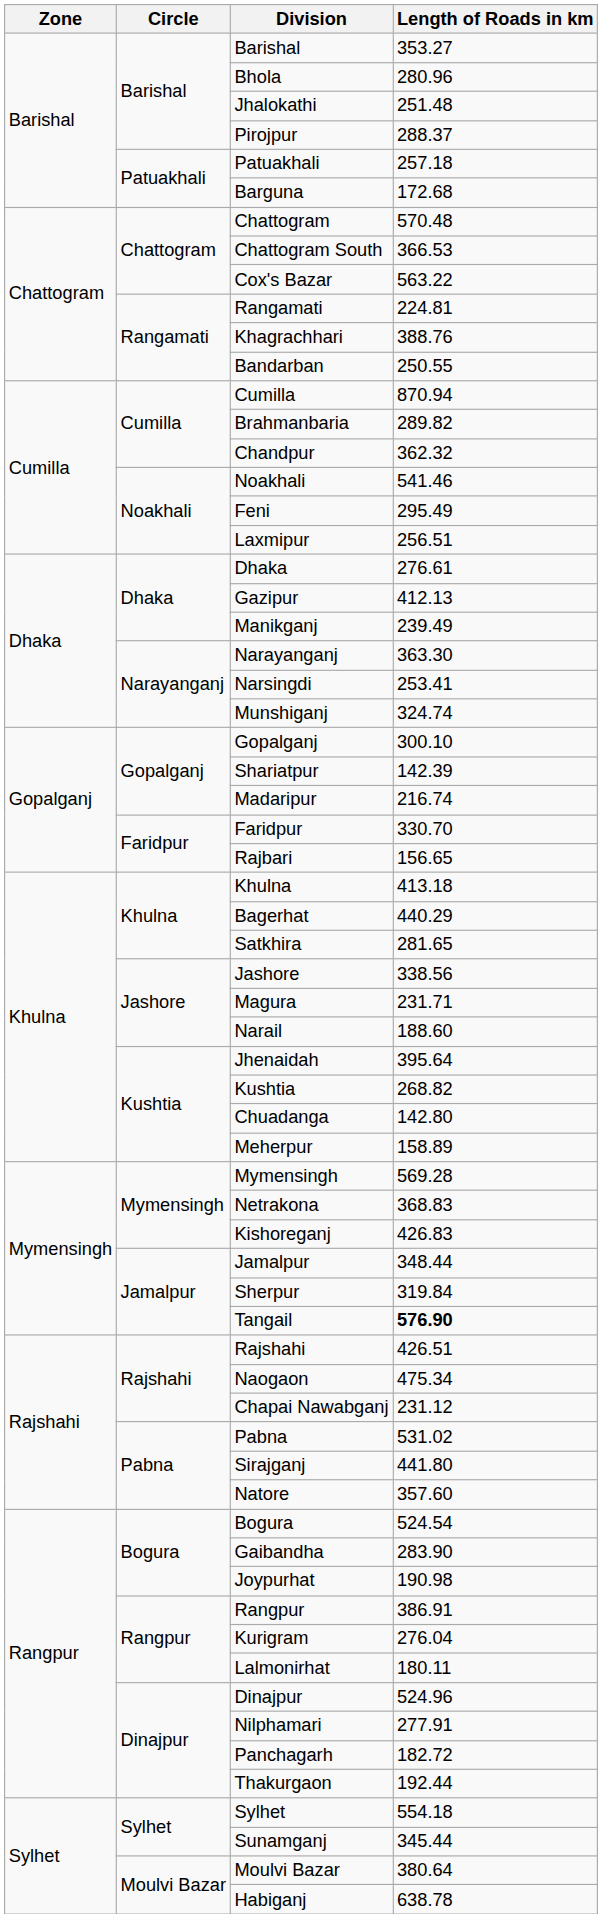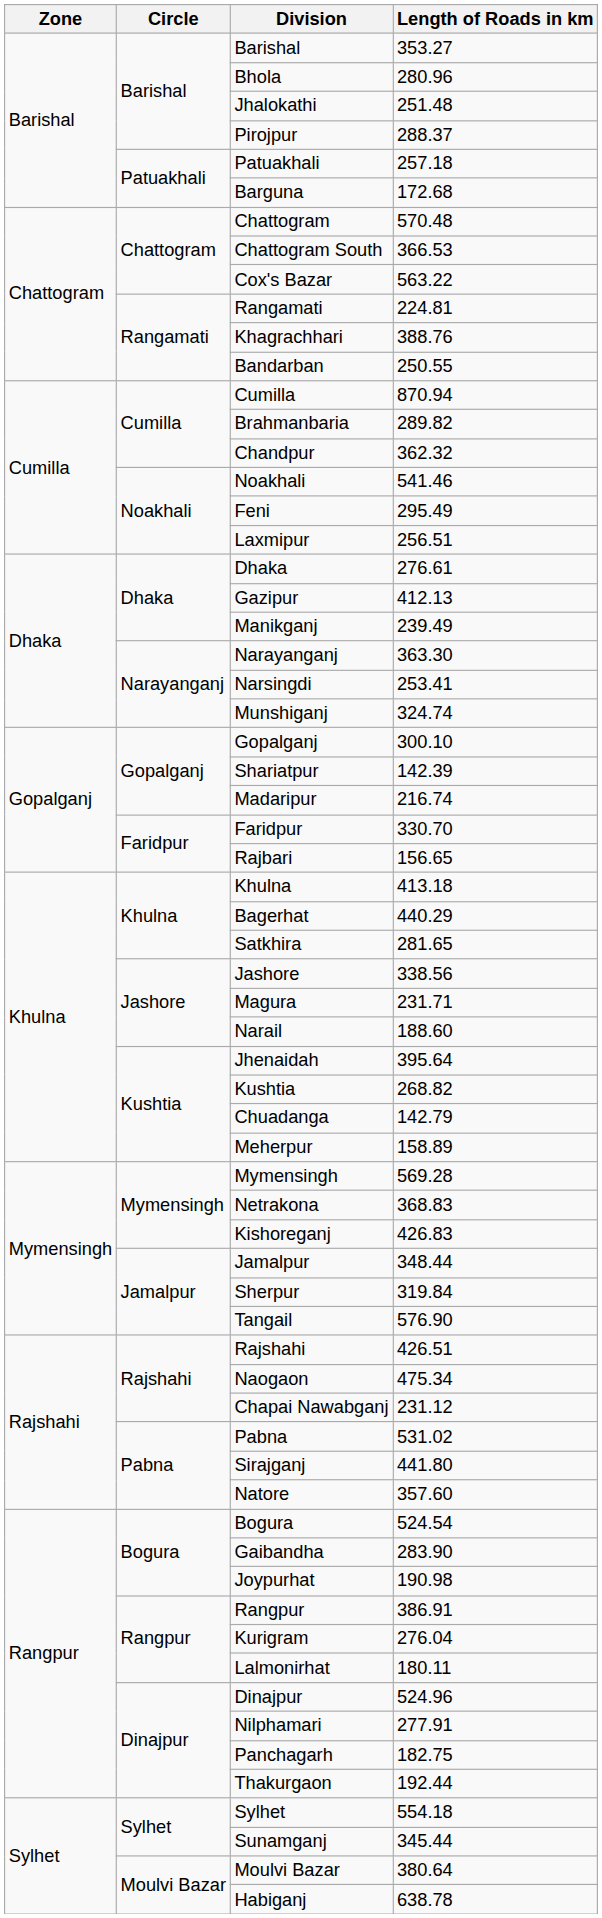 <table class="wikitable">
 <tr>
 <th>Zone</th>
 <th>Circle</th>
 <th>Division</th>
 <th>Length of Roads in km</th>
 </tr>
 <tr>
 <td rowspan="6">Barishal</td>
 <td rowspan="4">Barishal</td>
 <td>Barishal</td>
 <td>353.27</td>
 </tr>
 <tr>
 <td>Bhola</td>
 <td>280.96</td>
 </tr>
 <tr>
 <td>Jhalokathi</td>
 <td>251.48</td>
 </tr>
 <tr>
 <td>Pirojpur</td>
 <td>288.37</td>
 </tr>
 <tr>
 <td rowspan="2">Patuakhali</td>
 <td>Patuakhali</td>
 <td>257.18</td>
 </tr>
 <tr>
 <td>Barguna</td>
 <td>172.68</td>
 </tr>
 <tr>
 <td rowspan="6">Chattogram</td>
 <td rowspan="3">Chattogram</td>
 <td>Chattogram</td>
 <td>570.48</td>
 </tr>
 <tr>
 <td>Chattogram South</td>
 <td>366.53</td>
 </tr>
 <tr>
 <td>Cox's Bazar</td>
 <td>563.22</td>
 </tr>
 <tr>
 <td rowspan="3">Rangamati</td>
 <td>Rangamati</td>
 <td>224.81</td>
 </tr>
 <tr>
 <td>Khagrachhari</td>
 <td>388.76</td>
 </tr>
 <tr>
 <td>Bandarban</td>
 <td>250.55</td>
 </tr>
 <tr>
 <td rowspan="6">Cumilla</td>
 <td rowspan="3">Cumilla</td>
 <td>Cumilla</td>
 <td>870.94</td>
 </tr>
 <tr>
 <td>Brahmanbaria</td>
 <td>289.82</td>
 </tr>
 <tr>
 <td>Chandpur</td>
 <td>362.32</td>
 </tr>
 <tr>
 <td rowspan="3">Noakhali</td>
 <td>Noakhali</td>
 <td>541.46</td>
 </tr>
 <tr>
 <td>Feni</td>
 <td>295.49</td>
 </tr>
 <tr>
 <td>Laxmipur</td>
 <td>256.51</td>
 </tr>
 <tr>
 <td rowspan="6">Dhaka</td>
 <td rowspan="3">Dhaka</td>
 <td>Dhaka</td>
 <td>276.61</td>
 </tr>
 <tr>
 <td>Gazipur</td>
 <td>412.13</td>
 </tr>
 <tr>
 <td>Manikganj</td>
 <td>239.49</td>
 </tr>
 <tr>
 <td rowspan="3">Narayanganj</td>
 <td>Narayanganj</td>
 <td>363.30</td>
 </tr>
 <tr>
 <td>Narsingdi</td>
 <td>253.41</td>
 </tr>
 <tr>
 <td>Munshiganj</td>
 <td>324.74</td>
 </tr>
 <tr>
 <td rowspan="5">Gopalganj</td>
 <td rowspan="3">Gopalganj</td>
 <td>Gopalganj</td>
 <td>300.10</td>
 </tr>
 <tr>
 <td>Shariatpur</td>
 <td>142.39</td>
 </tr>
 <tr>
 <td>Madaripur</td>
 <td>216.74</td>
 </tr>
 <tr>
 <td rowspan="2">Faridpur</td>
 <td>Faridpur</td>
 <td>330.70</td>
 </tr>
 <tr>
 <td>Rajbari</td>
 <td>156.65</td>
 </tr>
 <tr>
 <td rowspan="10">Khulna</td>
 <td rowspan="3">Khulna</td>
 <td>Khulna</td>
 <td>413.18</td>
 </tr>
 <tr>
 <td>Bagerhat</td>
 <td>440.29</td>
 </tr>
 <tr>
 <td>Satkhira</td>
 <td>281.65</td>
 </tr>
 <tr>
 <td rowspan="3">Jashore</td>
 <td>Jashore</td>
 <td>338.56</td>
 </tr>
 <tr>
 <td>Magura</td>
 <td>231.71</td>
 </tr>
 <tr>
 <td>Narail</td>
 <td>188.60</td>
 </tr>
 <tr>
 <td rowspan="4">Kushtia</td>
 <td>Jhenaidah</td>
 <td>395.64</td>
 </tr>
 <tr>
 <td>Kushtia</td>
 <td>268.82</td>
 </tr>
 <tr>
 <td>Chuadanga</td>
-<td>142.80</td>
+<td>142.79</td>
 </tr>
 <tr>
 <td>Meherpur</td>
 <td>158.89</td>
 </tr>
 <tr>
 <td rowspan="6">Mymensingh</td>
 <td rowspan="3">Mymensingh</td>
 <td>Mymensingh</td>
 <td>569.28</td>
 </tr>
 <tr>
 <td>Netrakona</td>
 <td>368.83</td>
 </tr>
 <tr>
 <td>Kishoreganj</td>
 <td>426.83</td>
 </tr>
 <tr>
 <td rowspan="3">Jamalpur</td>
 <td>Jamalpur</td>
 <td>348.44</td>
 </tr>
 <tr>
 <td>Sherpur</td>
 <td>319.84</td>
 </tr>
 <tr>
 <td>Tangail</td>
-<td><strong>576.90</strong></td>
+<td>576.90</td>
 </tr>
 <tr>
 <td rowspan="6">Rajshahi</td>
 <td rowspan="3">Rajshahi</td>
 <td>Rajshahi</td>
 <td>426.51</td>
 </tr>
 <tr>
 <td>Naogaon</td>
 <td>475.34</td>
 </tr>
 <tr>
 <td>Chapai Nawabganj</td>
 <td>231.12</td>
 </tr>
 <tr>
 <td rowspan="3">Pabna</td>
 <td>Pabna</td>
 <td>531.02</td>
 </tr>
 <tr>
 <td>Sirajganj</td>
 <td>441.80</td>
 </tr>
 <tr>
 <td>Natore</td>
 <td>357.60</td>
 </tr>
 <tr>
 <td rowspan="10">Rangpur</td>
 <td rowspan="3">Bogura</td>
 <td>Bogura</td>
 <td>524.54</td>
 </tr>
 <tr>
 <td>Gaibandha</td>
 <td>283.90</td>
 </tr>
 <tr>
 <td>Joypurhat</td>
 <td>190.98</td>
 </tr>
 <tr>
 <td rowspan="3">Rangpur</td>
 <td>Rangpur</td>
 <td>386.91</td>
 </tr>
 <tr>
 <td>Kurigram</td>
 <td>276.04</td>
 </tr>
 <tr>
 <td>Lalmonirhat</td>
 <td>180.11</td>
 </tr>
 <tr>
 <td rowspan="4">Dinajpur</td>
 <td>Dinajpur</td>
 <td>524.96</td>
 </tr>
 <tr>
 <td>Nilphamari</td>
 <td>277.91</td>
 </tr>
 <tr>
 <td>Panchagarh</td>
-<td>182.72</td>
+<td>182.75</td>
 </tr>
 <tr>
 <td>Thakurgaon</td>
 <td>192.44</td>
 </tr>
 <tr>
 <td rowspan="4">Sylhet</td>
 <td rowspan="2">Sylhet</td>
 <td>Sylhet</td>
 <td>554.18</td>
 </tr>
 <tr>
 <td>Sunamganj</td>
 <td>345.44</td>
 </tr>
 <tr>
 <td rowspan="2">Moulvi Bazar</td>
 <td>Moulvi Bazar</td>
 <td>380.64</td>
 </tr>
 <tr>
 <td>Habiganj</td>
 <td>638.78</td>
 </tr>
 </table>
